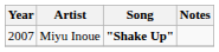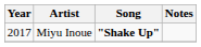 <table class="wikitable sortable">
 <tr>
 <th>Year</th>
 <th>Artist</th>
 <th>Song</th>
 <th class="unsortable">Notes</th>
 </tr>
 <tr>
-<td>2007</td>
+<td>2017</td>
 <td>Miyu Inoue</td>
 <td><strong>"Shake Up"</strong></td>
 <td></td>
 </tr>
 <tr>
 </tr>
 </table>
